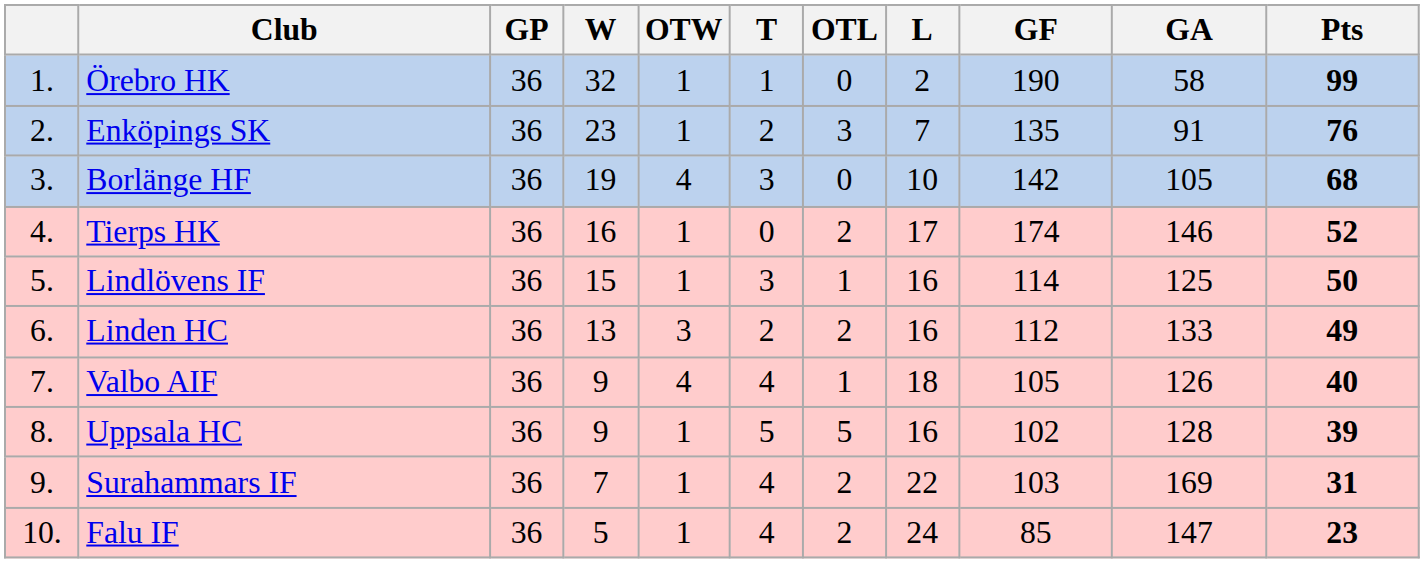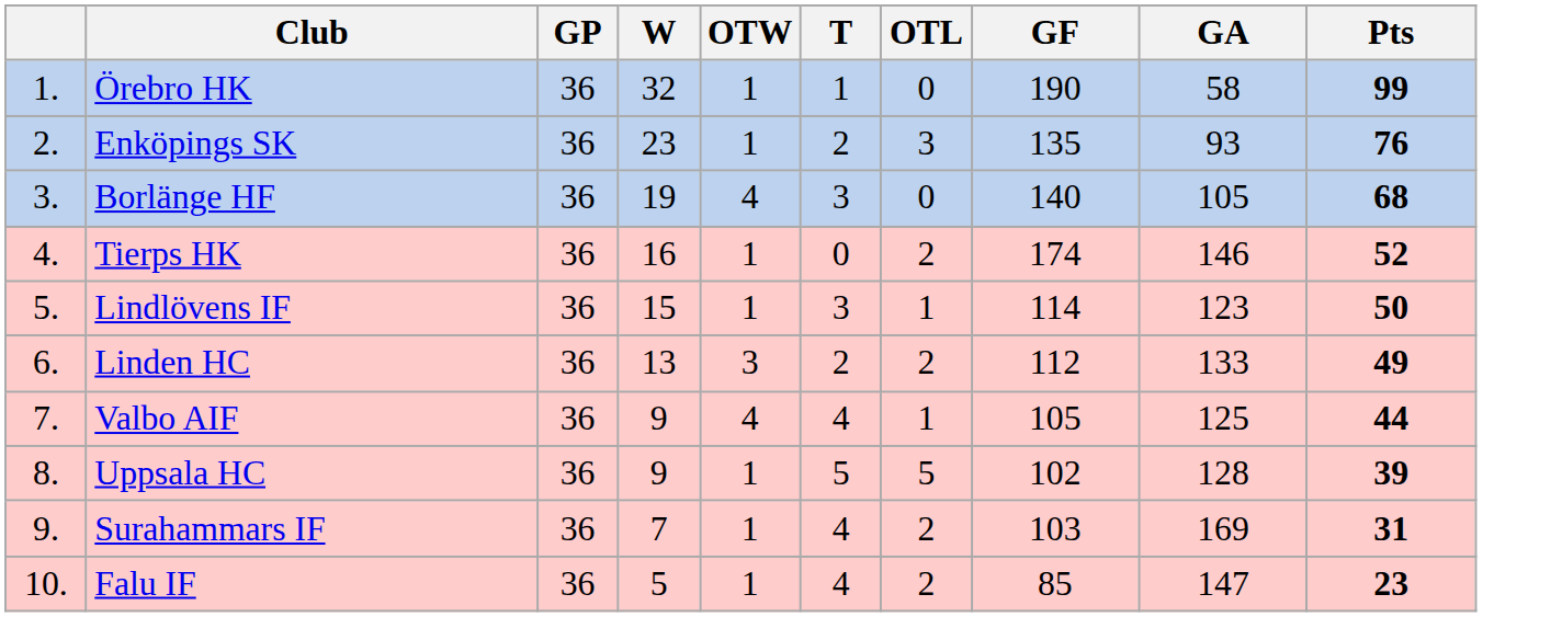 <table class="wikitable">
 <tr>
 <th width="30"></th>
 <th width="200">Club</th>
 <th width="30">GP</th>
 <th width="30">W</th>
 <th width="30">OTW</th>
 <th width="30">T</th>
 <th width="30">OTL</th>
-<th width="30">L</th>
 <th width="70">GF</th>
 <th width="70">GA</th>
 <th width="70">Pts</th>
 </tr>
 <tr bgcolor="#BCD2EE" align="center">
 <td>1.</td>
 <td align="left"><a href='#'>Örebro HK</a></td>
 <td>36</td>
 <td>32</td>
 <td>1</td>
 <td>1</td>
 <td>0</td>
-<td>2</td>
 <td>190</td>
 <td>58</td>
 <td><strong>99</strong></td>
 </tr>
 <tr bgcolor="#BCD2EE" align="center">
 <td>2.</td>
 <td align="left"><a href='#'>Enköpings SK</a></td>
 <td>36</td>
 <td>23</td>
 <td>1</td>
 <td>2</td>
 <td>3</td>
-<td>7</td>
 <td>135</td>
-<td>91</td>
+<td>93</td>
 <td><strong>76</strong></td>
 </tr>
 <tr bgcolor="#BCD2EE" align="center">
 <td>3.</td>
 <td align="left"><a href='#'>Borlänge HF</a></td>
 <td>36</td>
 <td>19</td>
 <td>4</td>
 <td>3</td>
 <td>0</td>
-<td>10</td>
-<td>142</td>
+<td>140</td>
 <td>105</td>
 <td><strong>68</strong></td>
 </tr>
 <tr bgcolor="#FFCCCC" align="center">
 <td>4.</td>
 <td align="left"><a href='#'>Tierps HK</a></td>
 <td>36</td>
 <td>16</td>
 <td>1</td>
 <td>0</td>
 <td>2</td>
-<td>17</td>
 <td>174</td>
 <td>146</td>
 <td><strong>52</strong></td>
 </tr>
 <tr bgcolor="#FFCCCC" align="center">
 <td>5.</td>
 <td align="left"><a href='#'>Lindlövens IF</a></td>
 <td>36</td>
 <td>15</td>
 <td>1</td>
 <td>3</td>
 <td>1</td>
-<td>16</td>
 <td>114</td>
-<td>125</td>
+<td>123</td>
 <td><strong>50</strong></td>
 </tr>
 <tr bgcolor="#FFCCCC" align="center">
 <td>6.</td>
 <td align="left"><a href='#'>Linden HC</a></td>
 <td>36</td>
 <td>13</td>
 <td>3</td>
 <td>2</td>
 <td>2</td>
-<td>16</td>
 <td>112</td>
 <td>133</td>
 <td><strong>49</strong></td>
 </tr>
 <tr bgcolor="#FFCCCC" align="center">
 <td>7.</td>
 <td align="left"><a href='#'>Valbo AIF</a></td>
 <td>36</td>
 <td>9</td>
 <td>4</td>
 <td>4</td>
 <td>1</td>
-<td>18</td>
 <td>105</td>
-<td>126</td>
-<td><strong>40</strong></td>
+<td>125</td>
+<td><strong>44</strong></td>
 </tr>
 <tr bgcolor="#FFCCCC" align="center">
 <td>8.</td>
 <td align="left"><a href='#'>Uppsala HC</a></td>
 <td>36</td>
 <td>9</td>
 <td>1</td>
 <td>5</td>
 <td>5</td>
-<td>16</td>
 <td>102</td>
 <td>128</td>
 <td><strong>39</strong></td>
 </tr>
 <tr bgcolor="#FFCCCC" align="center">
 <td>9.</td>
 <td align="left"><a href='#'>Surahammars IF</a></td>
 <td>36</td>
 <td>7</td>
 <td>1</td>
 <td>4</td>
 <td>2</td>
-<td>22</td>
 <td>103</td>
 <td>169</td>
 <td><strong>31</strong></td>
 </tr>
 <tr bgcolor="#FFCCCC" align="center">
 <td>10.</td>
 <td align="left"><a href='#'>Falu IF</a></td>
 <td>36</td>
 <td>5</td>
 <td>1</td>
 <td>4</td>
 <td>2</td>
-<td>24</td>
 <td>85</td>
 <td>147</td>
 <td><strong>23</strong></td>
 </tr>
 </table>
